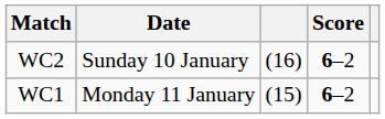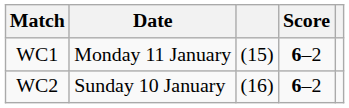 <table class="wikitable" style="font-size: 90%; margin: 1em auto 1em auto;">
 <tr>
 <th>Match</th>
 <th>Date</th>
 <th></th>
 <th>Score</th>
 <th></th>
 </tr>
 <tr>
+<td align="center">WC1</td>
+<td>Monday 11 January</td>
+<td><strong></strong> (15)</td>
+<td align="center"><strong>6</strong>–2</td>
+<td></td>
+</tr>
+<tr>
 <td align="center">WC2</td>
 <td>Sunday 10 January</td>
 <td><strong></strong> (16)</td>
 <td align="center"><strong>6</strong>–2</td>
 <td></td>
 </tr>
-<tr>
-<td align="center">WC1</td>
-<td>Monday 11 January</td>
-<td><strong></strong> (15)</td>
-<td align="center"><strong>6</strong>–2</td>
-<td></td>
-</tr>
 </table>
